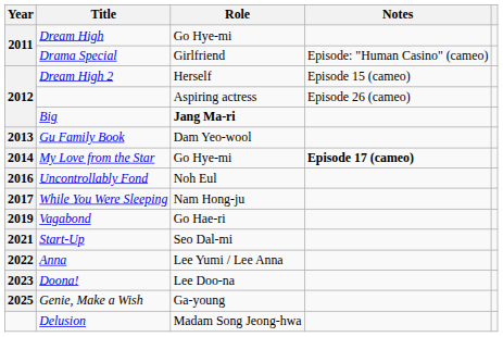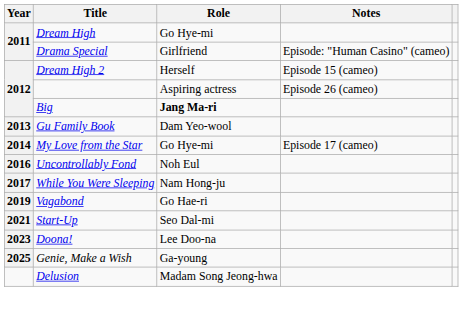 <table class="wikitable plainrowheaders sortable">
 <tr>
 <th scope="col">Year</th>
 <th scope="col">Title</th>
 <th scope="col">Role</th>
 <th scope="col">Notes</th>
 <th scope="col" class="unsortable"></th>
 </tr>
 <tr>
 <th scope="row" rowspan="2">2011</th>
 <td><em><a href='#'>Dream High</a></em></td>
 <td>Go Hye-mi</td>
 <td></td>
 <td style="text-align:center"></td>
 </tr>
 <tr>
 <td><em><a href='#'>Drama Special</a></em></td>
 <td>Girlfriend</td>
 <td>Episode: "Human Casino" (cameo)</td>
 <td style="text-align:center"></td>
 </tr>
 <tr>
 <th scope="row" rowspan="3">2012</th>
 <td><em><a href='#'>Dream High 2</a></em></td>
 <td>Herself</td>
 <td>Episode 15 (cameo)</td>
 <td style="text-align:center"></td>
 </tr>
 <tr>
 <td><em></em></td>
 <td>Aspiring actress</td>
 <td>Episode 26 (cameo)</td>
 <td style="text-align:center"></td>
 </tr>
 <tr>
 <td><em><a href='#'>Big</a></em></td>
 <td><strong>Jang Ma-ri</strong></td>
 <td></td>
 <td style="text-align:center"></td>
 </tr>
 <tr>
 <th scope="row">2013</th>
 <td><em><a href='#'>Gu Family Book</a></em></td>
 <td>Dam Yeo-wool</td>
 <td></td>
 <td style="text-align:center"></td>
 </tr>
 <tr>
 <th scope="row">2014</th>
 <td><em><a href='#'>My Love from the Star</a></em></td>
 <td>Go Hye-mi</td>
-<td><strong>Episode 17 (cameo)</strong></td>
+<td>Episode 17 (cameo)</td>
 <td style="text-align:center"></td>
 </tr>
 <tr>
 <th scope="row">2016</th>
 <td><em><a href='#'>Uncontrollably Fond</a></em></td>
 <td>Noh Eul</td>
 <td></td>
 <td style="text-align:center"></td>
 </tr>
 <tr>
 <th scope="row">2017</th>
 <td><em><a href='#'>While You Were Sleeping</a></em></td>
 <td>Nam Hong-ju</td>
 <td></td>
 <td style="text-align:center"></td>
 </tr>
 <tr>
 <th scope="row">2019</th>
 <td><em><a href='#'>Vagabond</a></em></td>
 <td>Go Hae-ri</td>
 <td></td>
 <td style="text-align:center"></td>
 </tr>
 <tr>
 <th scope="row">2021</th>
 <td><em><a href='#'>Start-Up</a></em></td>
 <td>Seo Dal-mi</td>
 <td></td>
 <td style="text-align:center"></td>
 </tr>
 <tr>
-<th scope="row">2022</th>
-<td><em><a href='#'>Anna</a></em></td>
-<td>Lee Yumi / Lee Anna</td>
-<td></td>
-<td style="text-align:center"></td>
-</tr>
-<tr>
 <th scope="row">2023</th>
 <td><em><a href='#'>Doona!</a></em></td>
 <td>Lee Doo-na</td>
 <td></td>
 <td style="text-align:center"></td>
 </tr>
 <tr>
 <th scope="row">2025</th>
 <td><em>Genie, Make a Wish</em></td>
 <td>Ga-young</td>
 <td></td>
 <td style="text-align:center"></td>
 </tr>
 <tr>
 <td></td>
 <td><em><a href='#'>Delusion</a></em></td>
 <td>Madam Song Jeong-hwa</td>
 <td></td>
 <td></td>
 </tr>
 </table>
